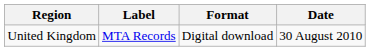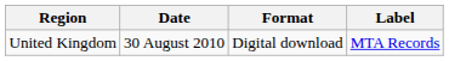 <table class=wikitable>
 <tr>
 <th>Region</th>
+<th>Date</th>
+<th>Format</th>
 <th>Label</th>
-<th>Format</th>
-<th>Date</th>
 </tr>
 <tr>
 <td>United Kingdom</td>
+<td>30 August 2010</td>
+<td>Digital download</td>
 <td><a href='#'>MTA Records</a></td>
-<td>Digital download</td>
-<td>30 August 2010</td>
 </tr>
 </table>
